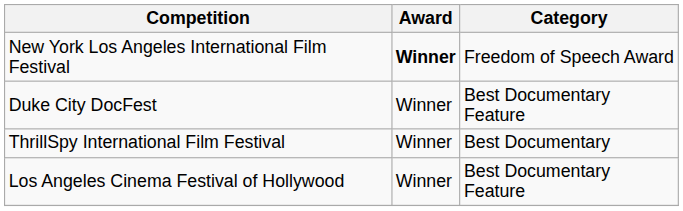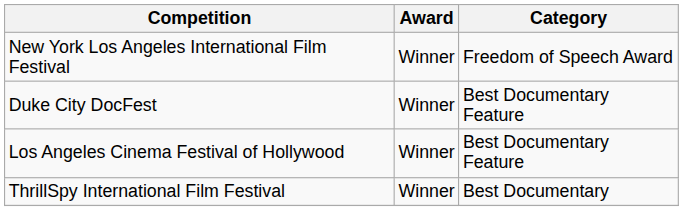 <table class="wikitable">
 <tr>
 <th>Competition</th>
 <th>Award</th>
 <th>Category</th>
 </tr>
 <tr>
 <td>New York Los Angeles International Film Festival</td>
-<td><strong>Winner</strong></td>
+<td>Winner</td>
 <td>Freedom of Speech Award</td>
 </tr>
 <tr>
 <td>Duke City DocFest</td>
+<td>Winner</td>
+<td>Best Documentary Feature</td>
+</tr>
+<tr>
+<td>Los Angeles Cinema Festival of Hollywood</td>
 <td>Winner</td>
 <td>Best Documentary Feature</td>
 </tr>
 <tr>
 <td>ThrillSpy International Film Festival</td>
 <td>Winner</td>
 <td>Best Documentary</td>
 </tr>
 <tr>
-<td>Los Angeles Cinema Festival of Hollywood</td>
-<td>Winner</td>
-<td>Best Documentary Feature</td>
-</tr>
-<tr>
 </tr>
 </table>
